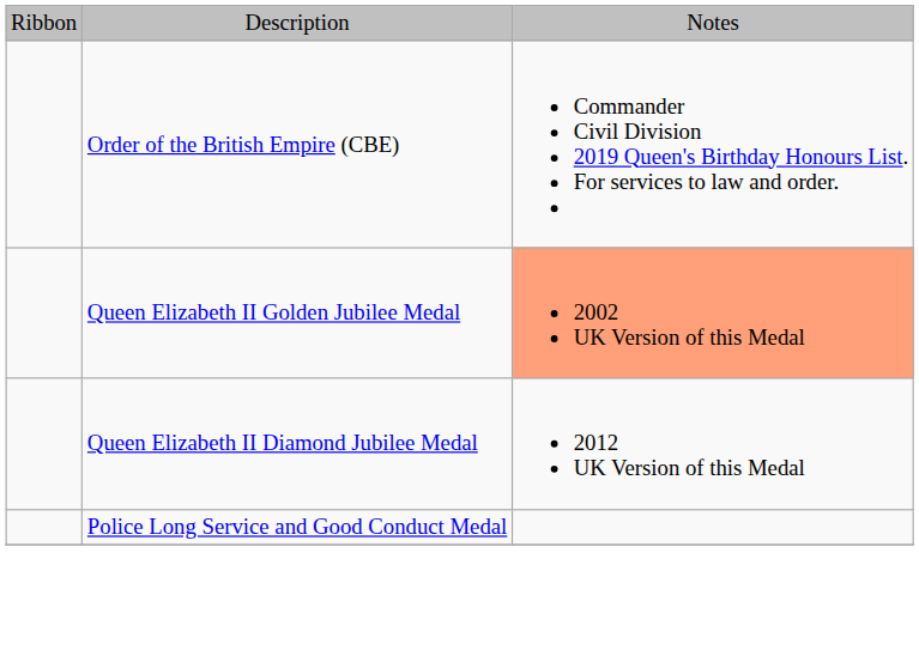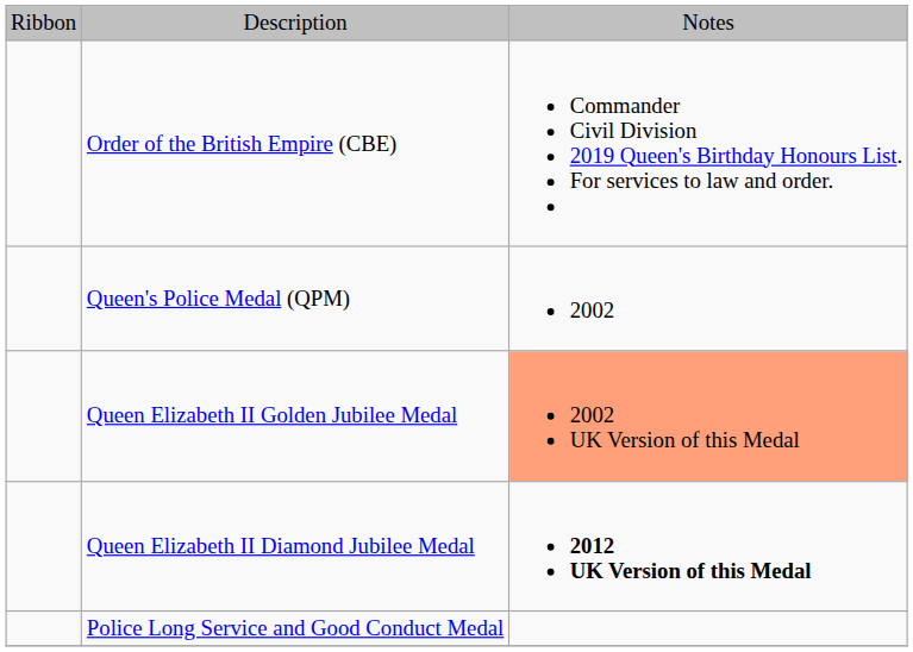 <table class="wikitable" style="margin:1em auto;">
 <tr style="background:silver;" align="center">
 <td>Ribbon</td>
 <td>Description</td>
 <td>Notes</td>
 </tr>
 <tr>
 <td></td>
 <td><a href='#'>Order of the British Empire</a> (CBE)</td>
 <td><br><ul><li>Commander</li><li>Civil Division</li><li><a href='#'>2019 Queen's Birthday Honours List</a>.</li><li>For services to law and order.</li><li></li></ul></td>
 </tr>
 <tr>
 <td></td>
+<td><a href='#'>Queen's Police Medal</a> (QPM)</td>
+<td><br><ul><li>2002</li></ul></td>
+</tr>
+<tr>
+<td></td>
 <td><a href='#'>Queen Elizabeth II Golden Jubilee Medal</a></td>
 <td style="background: lightsalmon;"><br><ul><li>2002</li><li>UK Version of this Medal</li></ul></td>
 </tr>
 <tr>
 <td></td>
 <td><a href='#'>Queen Elizabeth II Diamond Jubilee Medal</a></td>
-<td><br><ul><li>2012</li><li>UK Version of this Medal</li></ul></td>
+<td><strong><br><ul><li>2012</li><li>UK Version of this Medal</li></ul></strong></td>
 </tr>
 <tr>
 <td></td>
 <td><a href='#'>Police Long Service and Good Conduct Medal</a></td>
 <td></td>
 </tr>
 <tr>
 </tr>
 </table>
